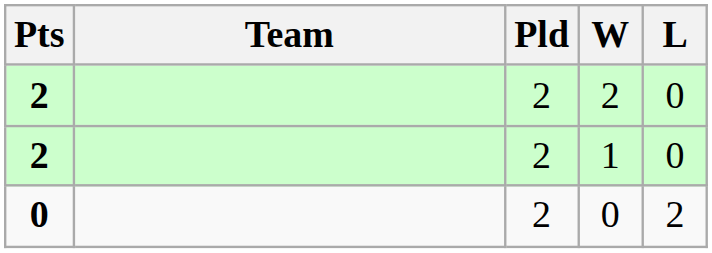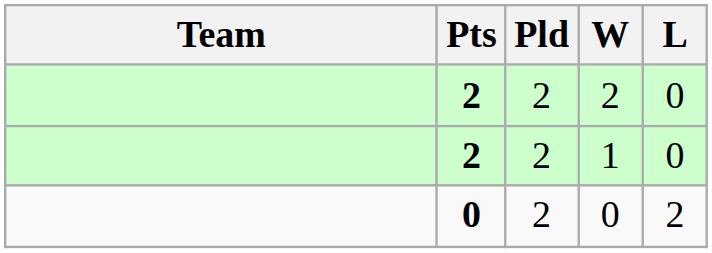 <table class=wikitable style="text-align:center">
 <tr>
+<th width=175>Team</th>
 <th width=20>Pts</th>
-<th width=175>Team</th>
 <th width=20>Pld</th>
 <th width=20>W</th>
 <th width=20>L</th>
 </tr>
 <tr bgcolor="#ccffcc">
+<td style="text-align:left"></td>
 <td><strong>2</strong></td>
-<td style="text-align:left"></td>
 <td>2</td>
 <td>2</td>
 <td>0</td>
 </tr>
 <tr bgcolor="#ccffcc">
+<td style="text-align:left"></td>
 <td><strong>2</strong></td>
-<td style="text-align:left"></td>
 <td>2</td>
 <td>1</td>
 <td>0</td>
 </tr>
 <tr>
+<td style="text-align:left"></td>
 <td><strong>0</strong></td>
-<td style="text-align:left"></td>
 <td>2</td>
 <td>0</td>
 <td>2</td>
 </tr>
 </table>
